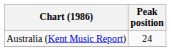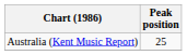 <table class="wikitable sortable" style="text-align:center;">
 <tr>
 <th>Chart (1986)</th>
 <th>Peak<br>position</th>
 </tr>
 <tr>
 <td align="left">Australia (<a href='#'>Kent Music Report</a>)</td>
-<td>24</td>
+<td>25</td>
 </tr>
 <tr>
 </tr>
 </table>
